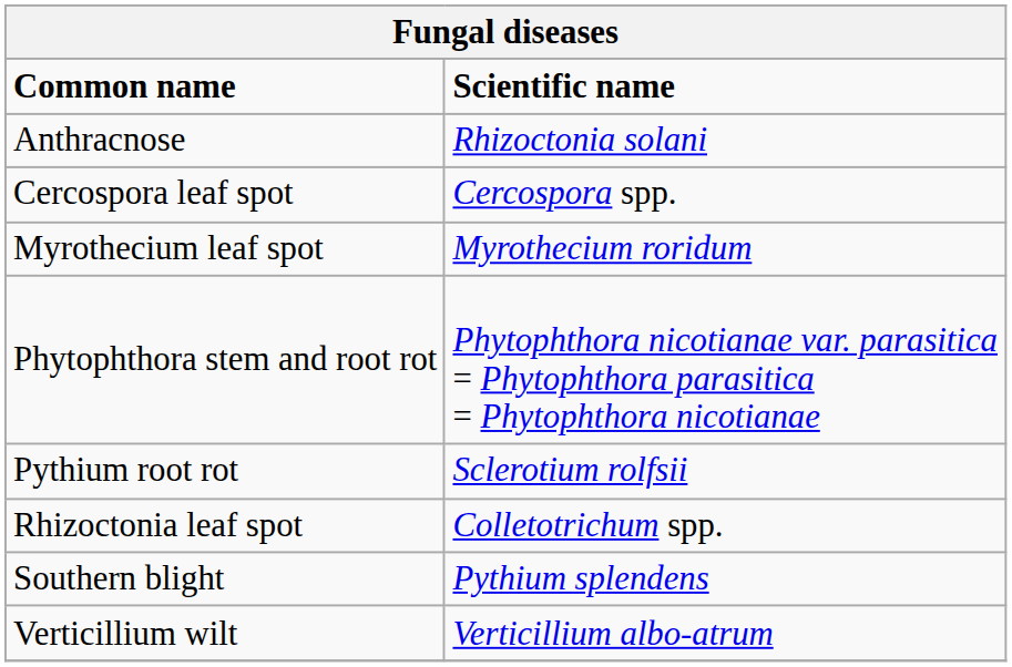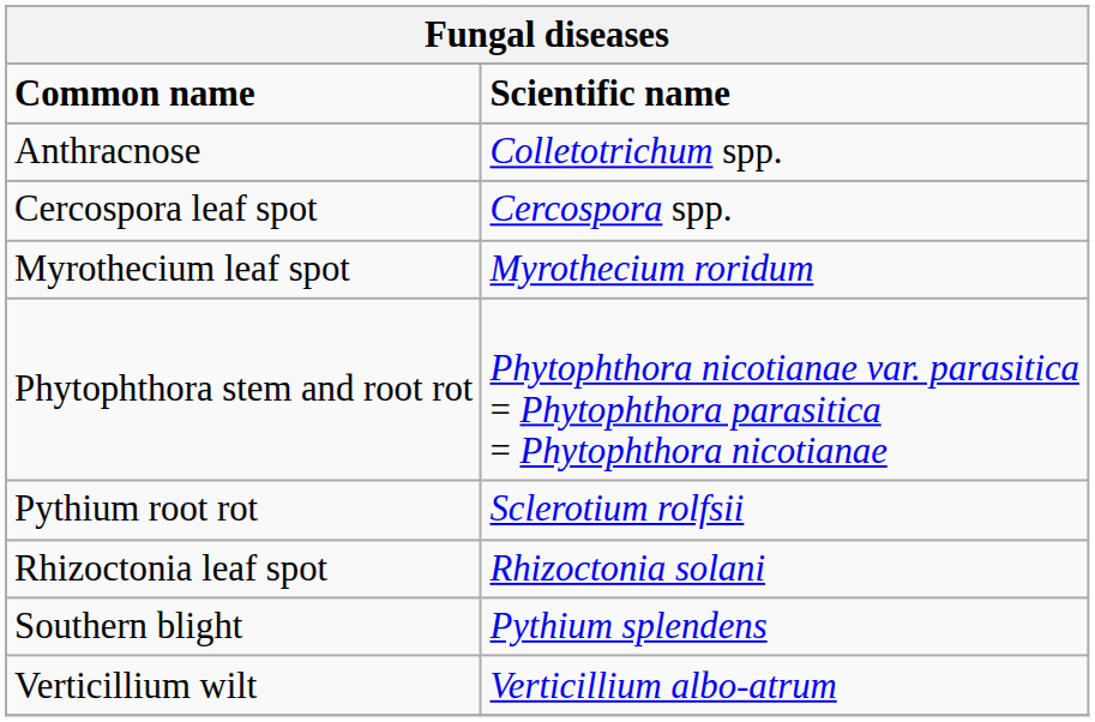 <table class="wikitable" style="clear">
 <tr>
 <th colspan=2><strong>Fungal diseases</strong><br></th>
 </tr>
 <tr>
 <td><strong>Common name</strong></td>
 <td><strong>Scientific name</strong></td>
 </tr>
 <tr>
 <td>Anthracnose</td>
-<td><em><a href='#'>Rhizoctonia solani</a></em></td>
+<td><em><a href='#'>Colletotrichum</a></em> spp.</td>
 </tr>
 <tr>
 <td>Cercospora leaf spot</td>
 <td><em><a href='#'>Cercospora</a></em> spp.</td>
 </tr>
 <tr>
 <td>Myrothecium leaf spot</td>
 <td><em><a href='#'>Myrothecium roridum</a></em></td>
 </tr>
 <tr>
 <td>Phytophthora stem and root rot</td>
 <td><br><em><a href='#'>Phytophthora nicotianae var. parasitica</a></em> <br>= <em><a href='#'>Phytophthora parasitica</a></em> <br>= <em><a href='#'>Phytophthora nicotianae</a></em></td>
 </tr>
 <tr>
 <td>Pythium root rot</td>
 <td><em><a href='#'>Sclerotium rolfsii</a></em></td>
 </tr>
 <tr>
 <td>Rhizoctonia leaf spot</td>
-<td><em><a href='#'>Colletotrichum</a></em> spp.</td>
+<td><em><a href='#'>Rhizoctonia solani</a></em></td>
 </tr>
 <tr>
 <td>Southern blight</td>
 <td><em><a href='#'>Pythium splendens</a></em></td>
 </tr>
 <tr>
 <td>Verticillium wilt</td>
 <td><em><a href='#'>Verticillium albo-atrum</a></em></td>
 </tr>
 <tr>
 </tr>
 </table>
